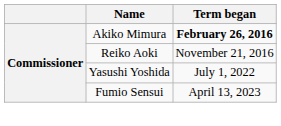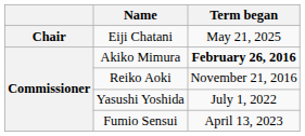 <table class="wikitable">
 <tr>
 <th></th>
 <th>Name</th>
 <th>Term began</th>
+</tr>
+<tr>
+<th style="text-align:center;"><strong>Chair</strong></th>
+<td style="text-align:center;">Eiji Chatani</td>
+<td style="text-align:center;">May 21, 2025</td>
 </tr>
 <tr>
 <th rowspan="4" style="text-align:center;"><strong>Commissioner</strong></th>
 <td style="text-align:center;">Akiko Mimura</td>
 <td style="text-align:center;"><strong>February 26, 2016</strong></td>
 </tr>
 <tr>
 <td style="text-align:center;">Reiko Aoki</td>
 <td style="text-align:center;">November 21, 2016</td>
 </tr>
 <tr>
 <td style="text-align:center;">Yasushi Yoshida</td>
 <td style="text-align:center;">July 1, 2022</td>
 </tr>
 <tr>
 <td style="text-align:center;">Fumio Sensui</td>
 <td style="text-align:center;">April 13, 2023</td>
 </tr>
 </table>
